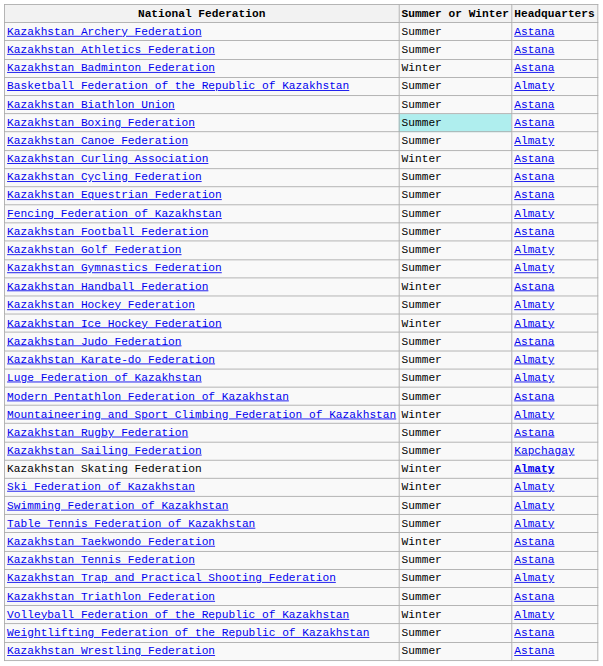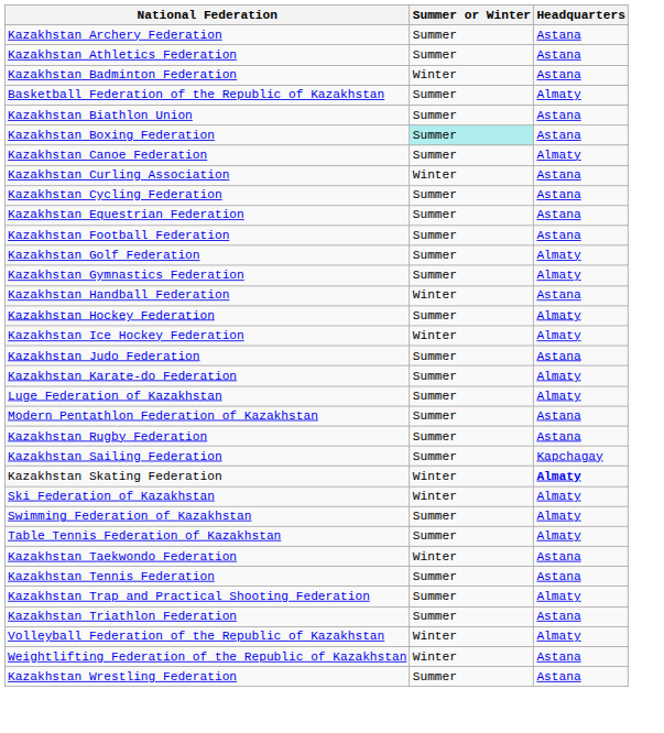 <table class="wikitable sortable">
 <tr>
 <th>National Federation</th>
 <th>Summer or Winter</th>
 <th>Headquarters</th>
 </tr>
 <tr>
 <td><a href='#'>Kazakhstan Archery Federation</a></td>
 <td>Summer</td>
 <td><a href='#'>Astana</a></td>
 </tr>
 <tr>
 <td><a href='#'>Kazakhstan Athletics Federation</a></td>
 <td>Summer</td>
 <td><a href='#'>Astana</a></td>
 </tr>
 <tr>
 <td><a href='#'>Kazakhstan Badminton Federation</a></td>
 <td>Winter</td>
 <td><a href='#'>Astana</a></td>
 </tr>
 <tr>
 <td><a href='#'>Basketball Federation of the Republic of Kazakhstan</a></td>
 <td>Summer</td>
 <td><a href='#'>Almaty</a></td>
 </tr>
 <tr>
 <td><a href='#'>Kazakhstan Biathlon Union</a></td>
 <td>Summer</td>
 <td><a href='#'>Astana</a></td>
 </tr>
 <tr>
 <td><a href='#'>Kazakhstan Boxing Federation</a></td>
 <td style="background: paleturquoise;">Summer</td>
 <td><a href='#'>Astana</a></td>
 </tr>
 <tr>
 <td><a href='#'>Kazakhstan Canoe Federation</a></td>
 <td>Summer</td>
 <td><a href='#'>Almaty</a></td>
 </tr>
 <tr>
 <td><a href='#'>Kazakhstan Curling Association</a></td>
 <td>Winter</td>
 <td><a href='#'>Astana</a></td>
 </tr>
 <tr>
 <td><a href='#'>Kazakhstan Cycling Federation</a></td>
 <td>Summer</td>
 <td><a href='#'>Astana</a></td>
 </tr>
 <tr>
 <td><a href='#'>Kazakhstan Equestrian Federation</a></td>
 <td>Summer</td>
 <td><a href='#'>Astana</a></td>
 </tr>
 <tr>
-<td><a href='#'>Fencing Federation of Kazakhstan</a></td>
-<td>Summer</td>
-<td><a href='#'>Almaty</a></td>
-</tr>
-<tr>
 <td><a href='#'>Kazakhstan Football Federation</a></td>
 <td>Summer</td>
 <td><a href='#'>Astana</a></td>
 </tr>
 <tr>
 <td><a href='#'>Kazakhstan Golf Federation</a></td>
 <td>Summer</td>
 <td><a href='#'>Almaty</a></td>
 </tr>
 <tr>
 <td><a href='#'>Kazakhstan Gymnastics Federation</a></td>
 <td>Summer</td>
 <td><a href='#'>Almaty</a></td>
 </tr>
 <tr>
 <td><a href='#'>Kazakhstan Handball Federation</a></td>
 <td>Winter</td>
 <td><a href='#'>Astana</a></td>
 </tr>
 <tr>
 <td><a href='#'>Kazakhstan Hockey Federation</a></td>
 <td>Summer</td>
 <td><a href='#'>Almaty</a></td>
 </tr>
 <tr>
 <td><a href='#'>Kazakhstan Ice Hockey Federation</a></td>
 <td>Winter</td>
 <td><a href='#'>Almaty</a></td>
 </tr>
 <tr>
 <td><a href='#'>Kazakhstan Judo Federation</a></td>
 <td>Summer</td>
 <td><a href='#'>Astana</a></td>
 </tr>
 <tr>
 <td><a href='#'>Kazakhstan Karate-do Federation</a></td>
 <td>Summer</td>
 <td><a href='#'>Almaty</a></td>
 </tr>
 <tr>
 <td><a href='#'>Luge Federation of Kazakhstan</a></td>
 <td>Summer</td>
 <td><a href='#'>Almaty</a></td>
 </tr>
 <tr>
 <td><a href='#'>Modern Pentathlon Federation of Kazakhstan</a></td>
 <td>Summer</td>
 <td><a href='#'>Astana</a></td>
-</tr>
-<tr>
-<td><a href='#'>Mountaineering and Sport Climbing Federation of Kazakhstan</a></td>
-<td>Winter</td>
-<td><a href='#'>Almaty</a></td>
 </tr>
 <tr>
 <td><a href='#'>Kazakhstan Rugby Federation</a></td>
 <td>Summer</td>
 <td><a href='#'>Astana</a></td>
 </tr>
 <tr>
 <td><a href='#'>Kazakhstan Sailing Federation</a></td>
 <td>Summer</td>
 <td><a href='#'>Kapchagay</a></td>
 </tr>
 <tr>
 <td>Kazakhstan Skating Federation</td>
 <td>Winter</td>
 <td><strong><a href='#'>Almaty</a></strong></td>
 </tr>
 <tr>
 <td><a href='#'>Ski Federation of Kazakhstan</a></td>
 <td>Winter</td>
 <td><a href='#'>Almaty</a></td>
 </tr>
 <tr>
 <td><a href='#'>Swimming Federation of Kazakhstan</a></td>
 <td>Summer</td>
 <td><a href='#'>Almaty</a></td>
 </tr>
 <tr>
 <td><a href='#'>Table Tennis Federation of Kazakhstan</a></td>
 <td>Summer</td>
 <td><a href='#'>Almaty</a></td>
 </tr>
 <tr>
 <td><a href='#'>Kazakhstan Taekwondo Federation</a></td>
 <td>Winter</td>
 <td><a href='#'>Astana</a></td>
 </tr>
 <tr>
 <td><a href='#'>Kazakhstan Tennis Federation</a></td>
 <td>Summer</td>
 <td><a href='#'>Astana</a></td>
 </tr>
 <tr>
 <td><a href='#'>Kazakhstan Trap and Practical Shooting Federation</a></td>
 <td>Summer</td>
 <td><a href='#'>Almaty</a></td>
 </tr>
 <tr>
 <td><a href='#'>Kazakhstan Triathlon Federation</a></td>
 <td>Summer</td>
 <td><a href='#'>Astana</a></td>
 </tr>
 <tr>
 <td><a href='#'>Volleyball Federation of the Republic of Kazakhstan</a></td>
 <td>Winter</td>
 <td><a href='#'>Almaty</a></td>
 </tr>
 <tr>
 <td><a href='#'>Weightlifting Federation of the Republic of Kazakhstan</a></td>
-<td>Summer</td>
+<td>Winter</td>
 <td><a href='#'>Astana</a></td>
 </tr>
 <tr>
 <td><a href='#'>Kazakhstan Wrestling Federation</a></td>
 <td>Summer</td>
 <td><a href='#'>Astana</a></td>
 </tr>
 </table>
